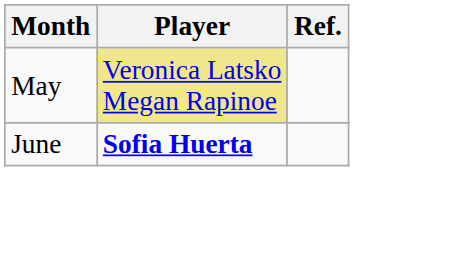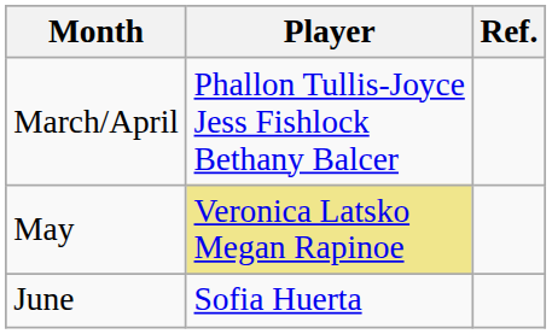 <table class="wikitable">
 <tr>
 <th>Month</th>
 <th>Player</th>
 <th>Ref.</th>
+</tr>
+<tr>
+<td>March/April</td>
+<td> <a href='#'>Phallon Tullis-Joyce</a><br> <a href='#'>Jess Fishlock</a><br> <a href='#'>Bethany Balcer</a></td>
+<td></td>
 </tr>
 <tr>
 <td>May</td>
 <td style="background: khaki;"> <a href='#'>Veronica Latsko</a><br> <a href='#'>Megan Rapinoe</a></td>
 <td></td>
 </tr>
 <tr>
 <td>June</td>
-<td><strong> <a href='#'>Sofia Huerta</a></strong></td>
+<td> <a href='#'>Sofia Huerta</a></td>
 <td></td>
 </tr>
 </table>
